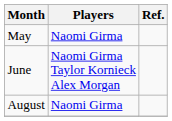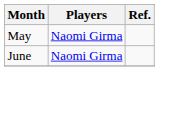 <table class="wikitable">
 <tr>
 <th>Month</th>
 <th>Players</th>
 <th>Ref.</th>
 </tr>
 <tr>
 <td>May</td>
 <td> <a href='#'>Naomi Girma</a></td>
 <td></td>
 </tr>
 <tr>
 <td>June</td>
-<td> <a href='#'>Naomi Girma</a><br> <a href='#'>Taylor Kornieck</a><br> <a href='#'>Alex Morgan</a></td>
-<td></td>
-</tr>
-<tr>
-<td>August</td>
 <td> <a href='#'>Naomi Girma</a></td>
 <td></td>
 </tr>
 <tr>
 </tr>
 </table>
